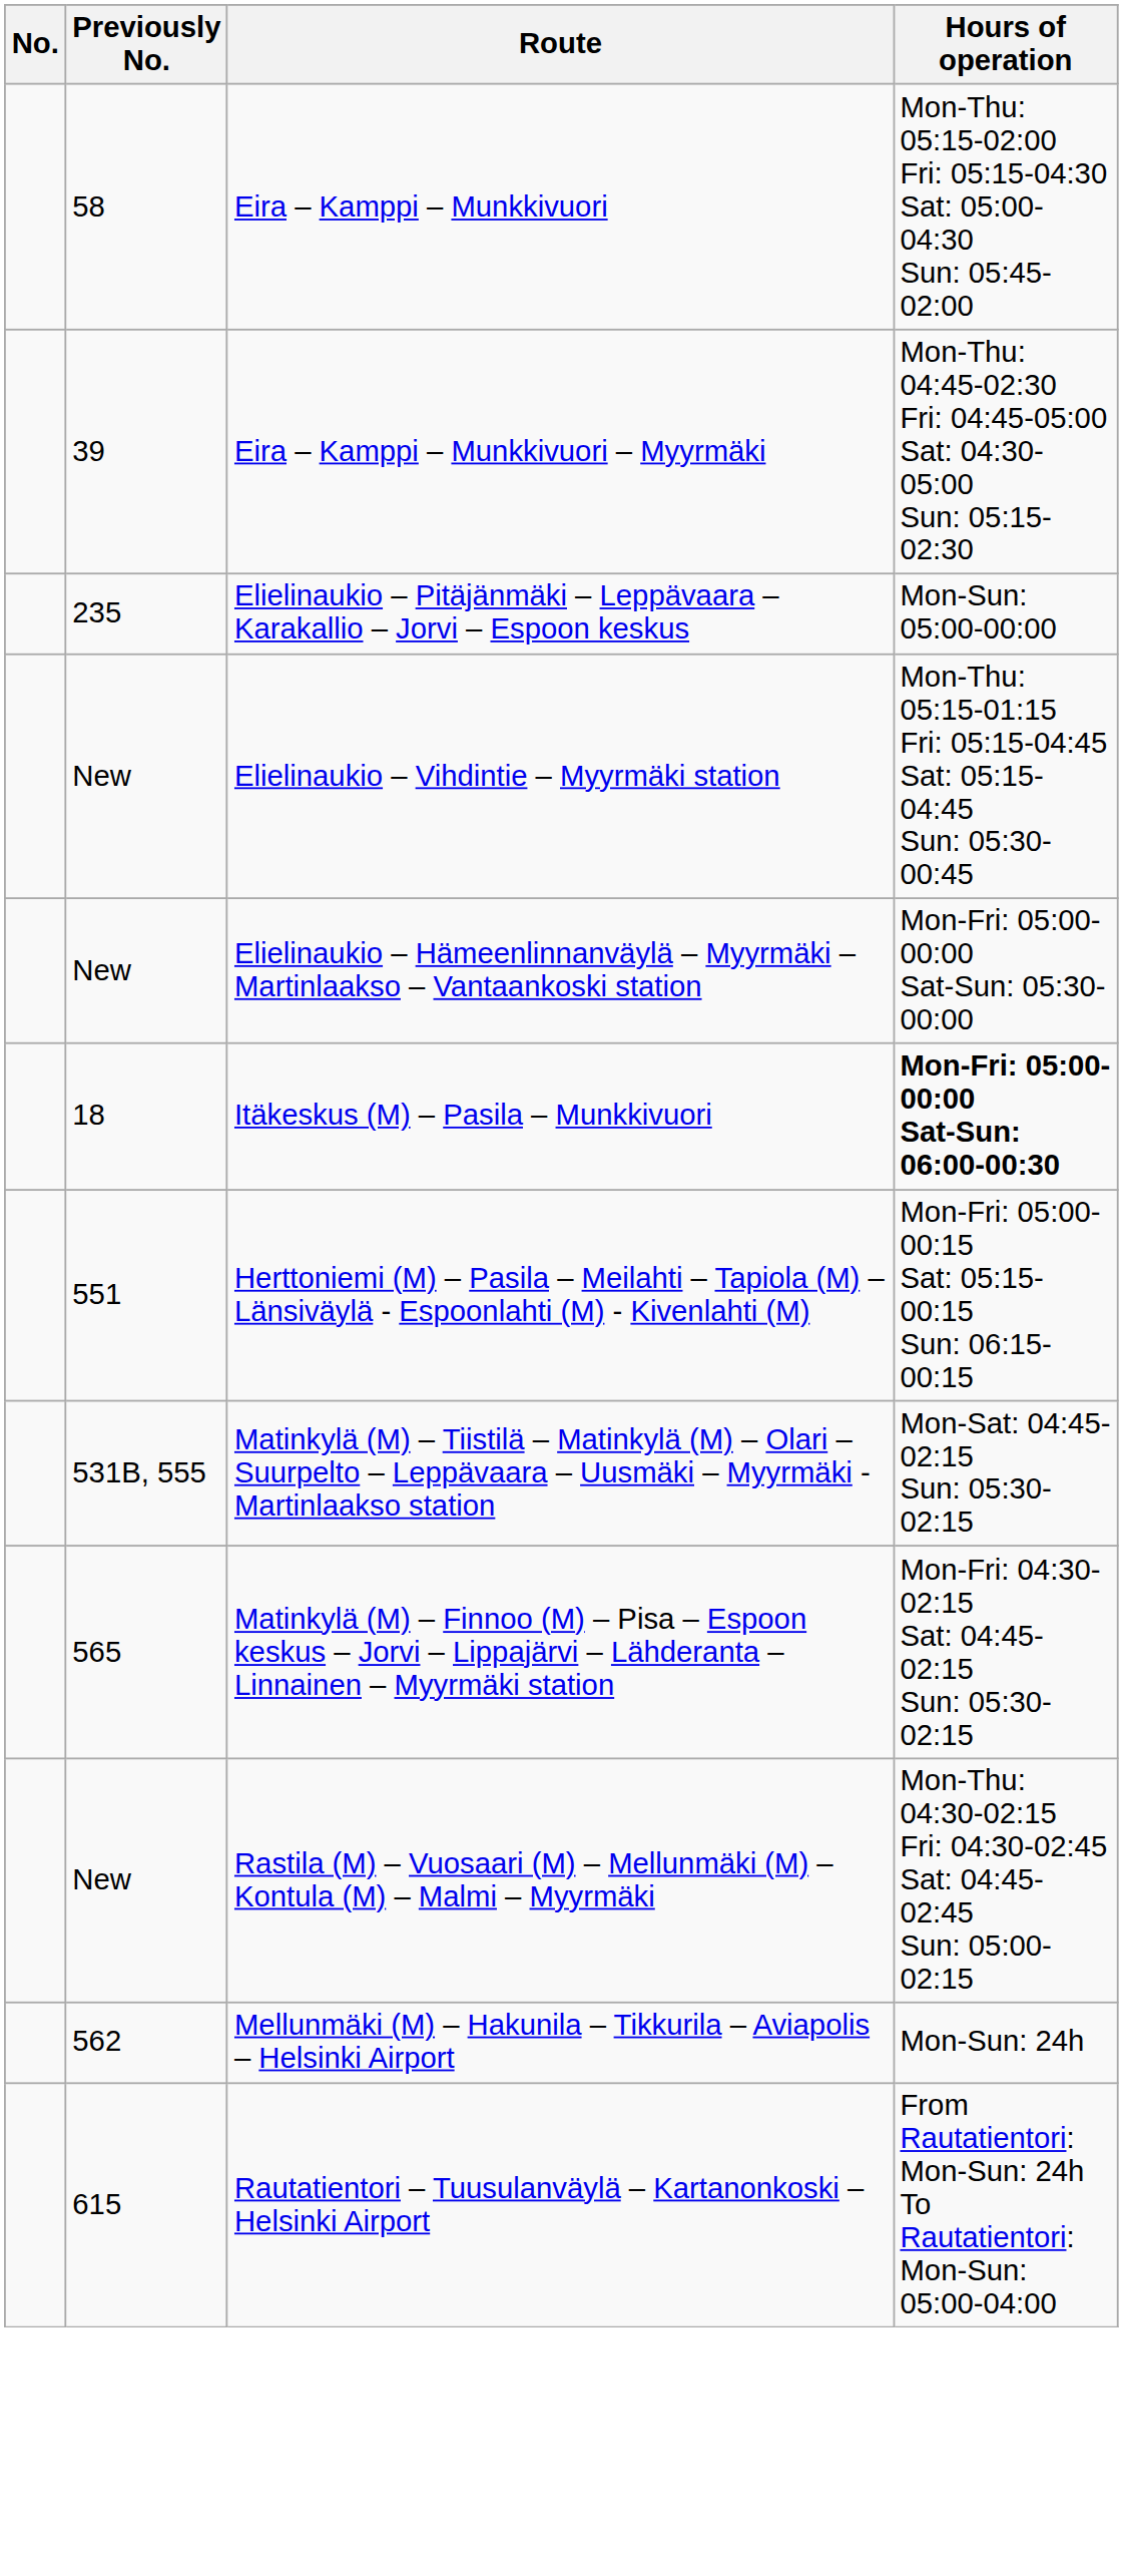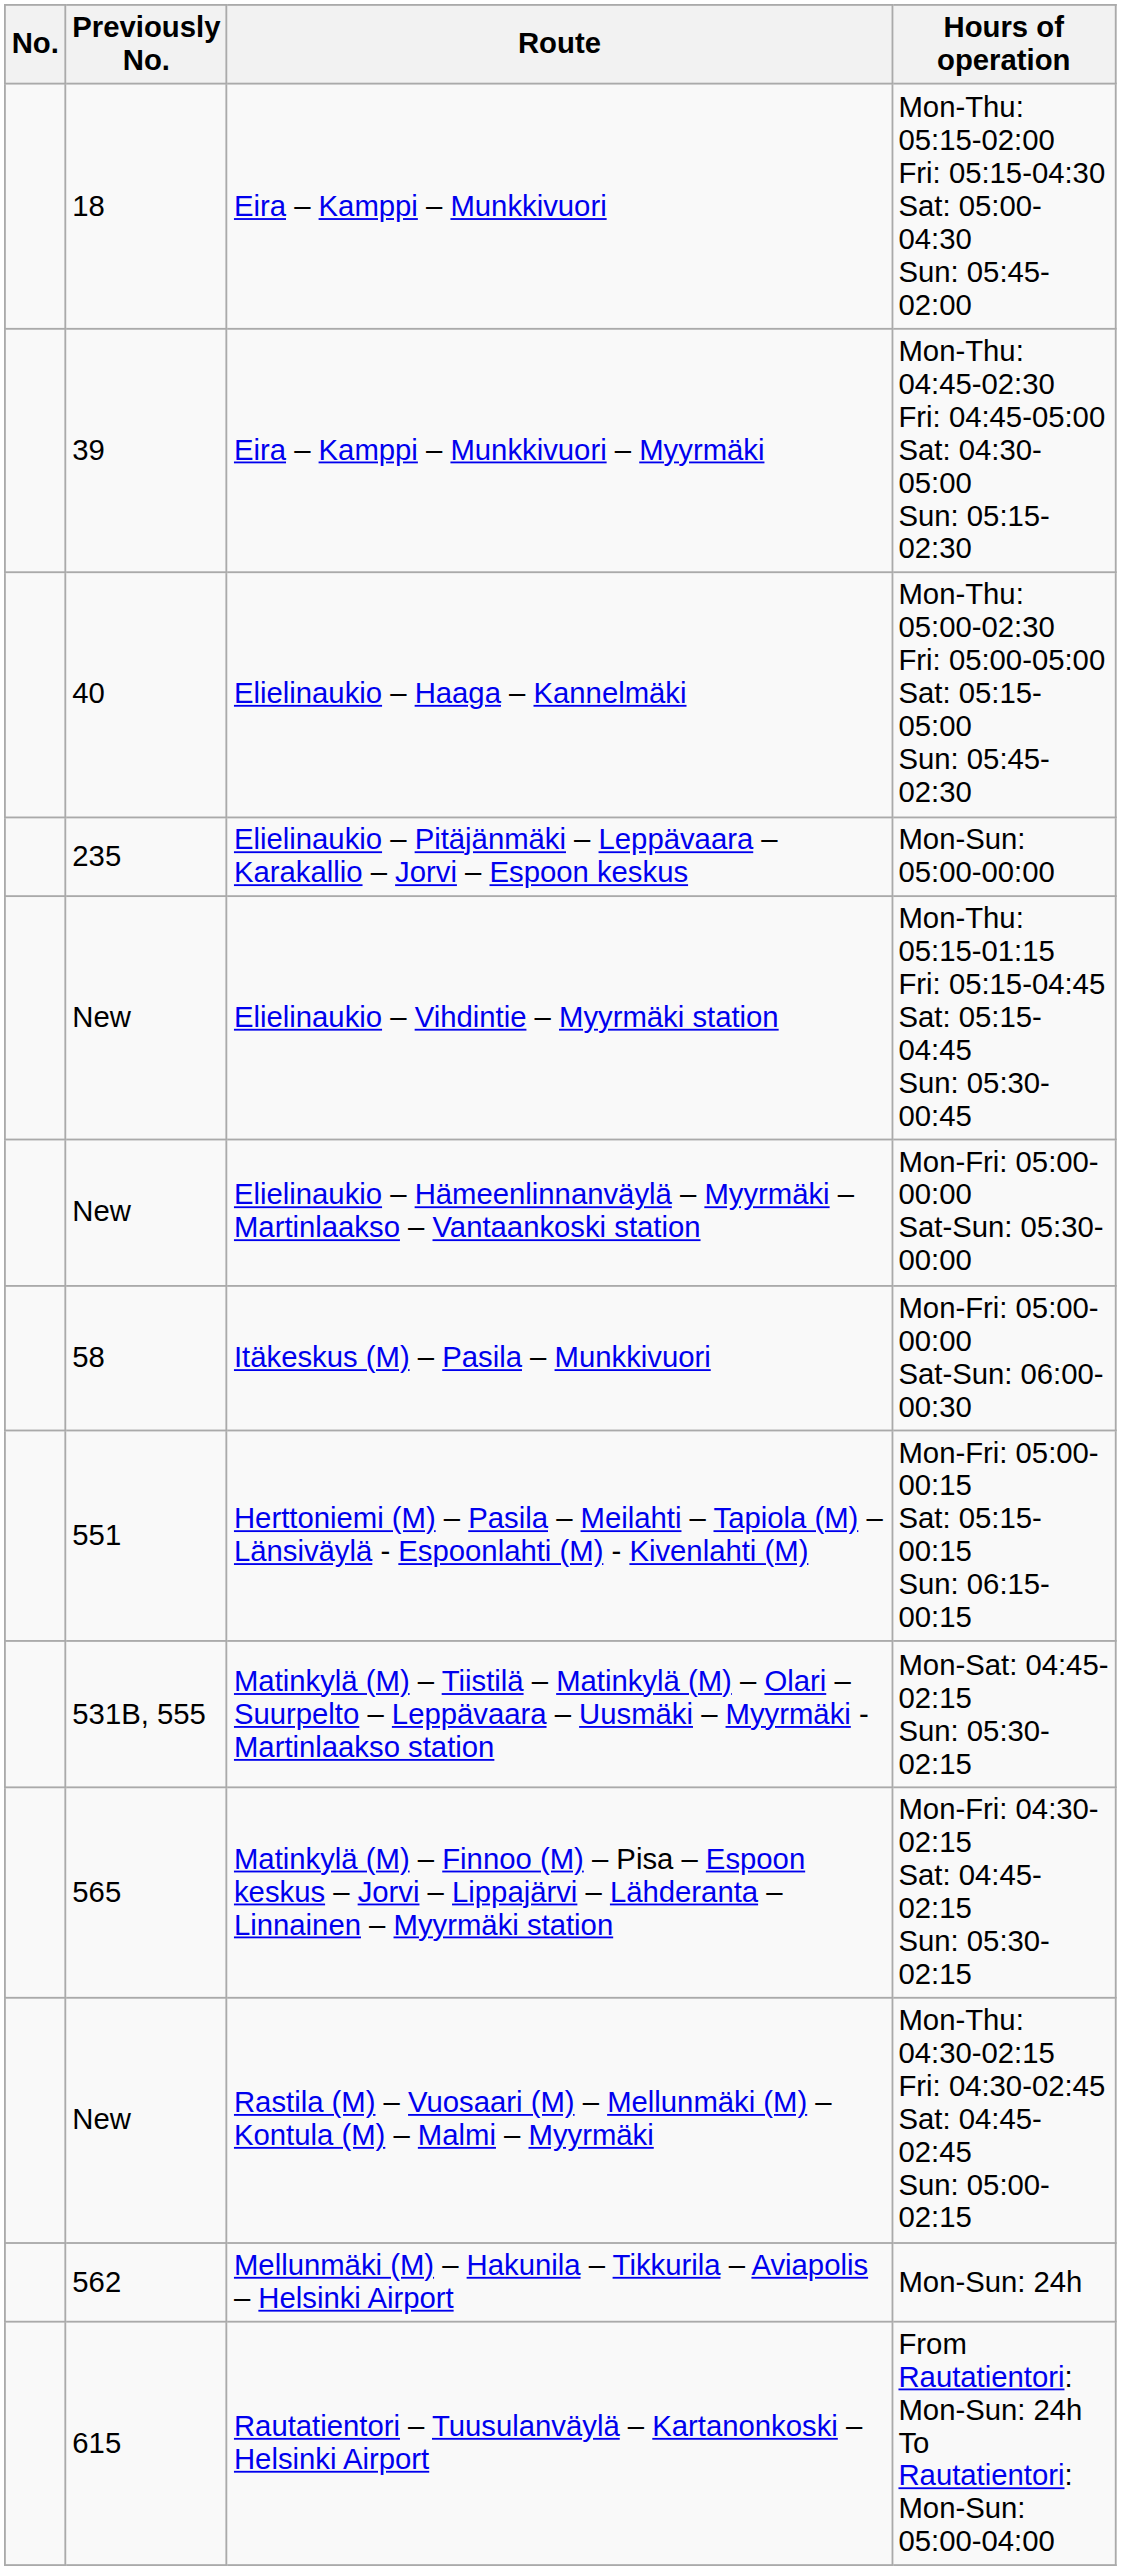 <table class="wikitable mw-collapsible mw-collapsed">
 <tr>
 <th>No.</th>
 <th>Previously<br>No.</th>
 <th>Route</th>
 <th>Hours of<br>operation</th>
 </tr>
 <tr>
 <td><strong></strong></td>
-<td>58</td>
+<td>18</td>
 <td><a href='#'>Eira</a> – <a href='#'>Kamppi</a> – <a href='#'>Munkkivuori</a></td>
 <td>Mon-Thu: 05:15-02:00<br>Fri: 05:15-04:30<br>Sat: 05:00-04:30<br>Sun: 05:45-02:00</td>
 </tr>
 <tr>
 <td><strong></strong></td>
 <td>39</td>
 <td><a href='#'>Eira</a> – <a href='#'>Kamppi</a> – <a href='#'>Munkkivuori</a> – <a href='#'>Myyrmäki</a></td>
 <td>Mon-Thu: 04:45-02:30<br>Fri: 04:45-05:00<br>Sat: 04:30-05:00<br>Sun: 05:15-02:30</td>
+</tr>
+<tr>
+<td><strong></strong></td>
+<td>40</td>
+<td><a href='#'>Elielinaukio</a> – <a href='#'>Haaga</a> – <a href='#'>Kannelmäki</a></td>
+<td>Mon-Thu: 05:00-02:30<br>Fri: 05:00-05:00<br>Sat: 05:15-05:00<br>Sun: 05:45-02:30</td>
 </tr>
 <tr>
 <td><strong></strong></td>
 <td>235</td>
 <td><a href='#'>Elielinaukio</a> – <a href='#'>Pitäjänmäki</a> – <a href='#'>Leppävaara</a> – <a href='#'>Karakallio</a> – <a href='#'>Jorvi</a> – <a href='#'>Espoon keskus</a></td>
 <td>Mon-Sun: 05:00-00:00</td>
 </tr>
 <tr>
 <td><strong></strong></td>
 <td>New</td>
 <td><a href='#'>Elielinaukio</a> – <a href='#'>Vihdintie</a> – <a href='#'>Myyrmäki station</a></td>
 <td>Mon-Thu: 05:15-01:15<br>Fri: 05:15-04:45<br>Sat: 05:15-04:45<br>Sun: 05:30-00:45</td>
 </tr>
 <tr>
 <td><strong></strong></td>
 <td>New</td>
 <td><a href='#'>Elielinaukio</a> – <a href='#'>Hämeenlinnanväylä</a> – <a href='#'>Myyrmäki</a> – <a href='#'>Martinlaakso</a> – <a href='#'>Vantaankoski station</a></td>
 <td>Mon-Fri: 05:00-00:00<br>Sat-Sun: 05:30-00:00</td>
 </tr>
 <tr>
 <td><strong></strong></td>
-<td>18</td>
+<td>58</td>
 <td><a href='#'>Itäkeskus (M)</a> – <a href='#'>Pasila</a> – <a href='#'>Munkkivuori</a></td>
-<td><strong>Mon-Fri: 05:00-00:00<br>Sat-Sun: 06:00-00:30</strong></td>
+<td>Mon-Fri: 05:00-00:00<br>Sat-Sun: 06:00-00:30</td>
 </tr>
 <tr>
 <td><strong></strong></td>
 <td>551</td>
 <td><a href='#'>Herttoniemi (M)</a> – <a href='#'>Pasila</a> – <a href='#'>Meilahti</a> – <a href='#'>Tapiola (M)</a> – <a href='#'>Länsiväylä</a> - <a href='#'>Espoonlahti (M)</a> - <a href='#'>Kivenlahti (M)</a></td>
 <td>Mon-Fri: 05:00-00:15<br>Sat: 05:15-00:15<br>Sun: 06:15-00:15</td>
 </tr>
 <tr>
 <td><strong></strong></td>
 <td>531B, 555</td>
 <td><a href='#'>Matinkylä (M)</a> – <a href='#'>Tiistilä</a> – <a href='#'>Matinkylä (M)</a> – <a href='#'>Olari</a> – <a href='#'>Suurpelto</a> – <a href='#'>Leppävaara</a> – <a href='#'>Uusmäki</a> – <a href='#'>Myyrmäki</a> - <a href='#'>Martinlaakso station</a></td>
 <td>Mon-Sat: 04:45-02:15<br>Sun: 05:30-02:15</td>
 </tr>
 <tr>
 <td><strong></strong></td>
 <td>565</td>
 <td><a href='#'>Matinkylä (M)</a> – <a href='#'>Finnoo (M)</a> – Pisa – <a href='#'>Espoon keskus</a> – <a href='#'>Jorvi</a> – <a href='#'>Lippajärvi</a> – <a href='#'>Lähderanta</a> – <a href='#'>Linnainen</a> – <a href='#'>Myyrmäki station</a></td>
 <td>Mon-Fri: 04:30-02:15<br>Sat: 04:45-02:15<br>Sun: 05:30-02:15</td>
 </tr>
 <tr>
 <td><strong></strong></td>
 <td>New</td>
 <td><a href='#'>Rastila (M)</a> – <a href='#'>Vuosaari (M)</a> – <a href='#'>Mellunmäki (M)</a> – <a href='#'>Kontula (M)</a> – <a href='#'>Malmi</a> – <a href='#'>Myyrmäki</a></td>
 <td>Mon-Thu: 04:30-02:15<br>Fri: 04:30-02:45<br>Sat: 04:45-02:45<br>Sun: 05:00-02:15</td>
 </tr>
 <tr>
 <td><strong></strong></td>
 <td>562</td>
 <td><a href='#'>Mellunmäki (M)</a> – <a href='#'>Hakunila</a> – <a href='#'>Tikkurila</a> – <a href='#'>Aviapolis</a> – <a href='#'>Helsinki Airport</a></td>
 <td>Mon-Sun: 24h</td>
 </tr>
 <tr>
 <td><strong></strong></td>
 <td>615</td>
 <td><a href='#'>Rautatientori</a> – <a href='#'>Tuusulanväylä</a> – <a href='#'>Kartanonkoski</a> – <a href='#'>Helsinki Airport</a></td>
 <td>From <a href='#'>Rautatientori</a>:<br>Mon-Sun: 24h<br>To <a href='#'>Rautatientori</a>:<br>Mon-Sun: 05:00-04:00</td>
 </tr>
 </table>
